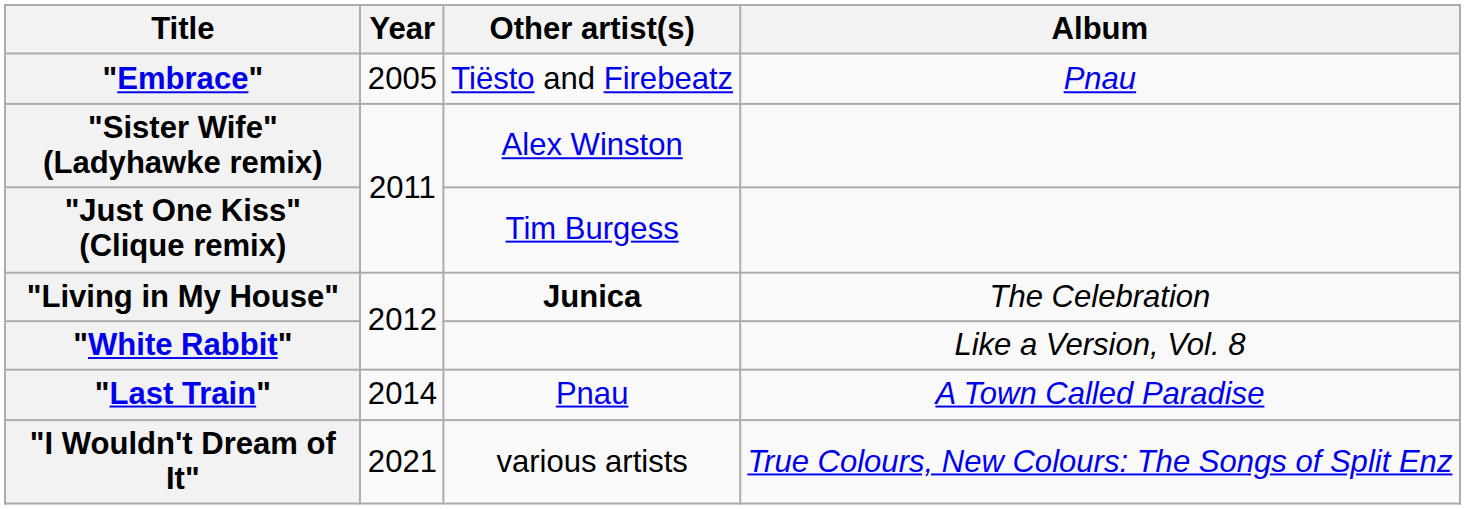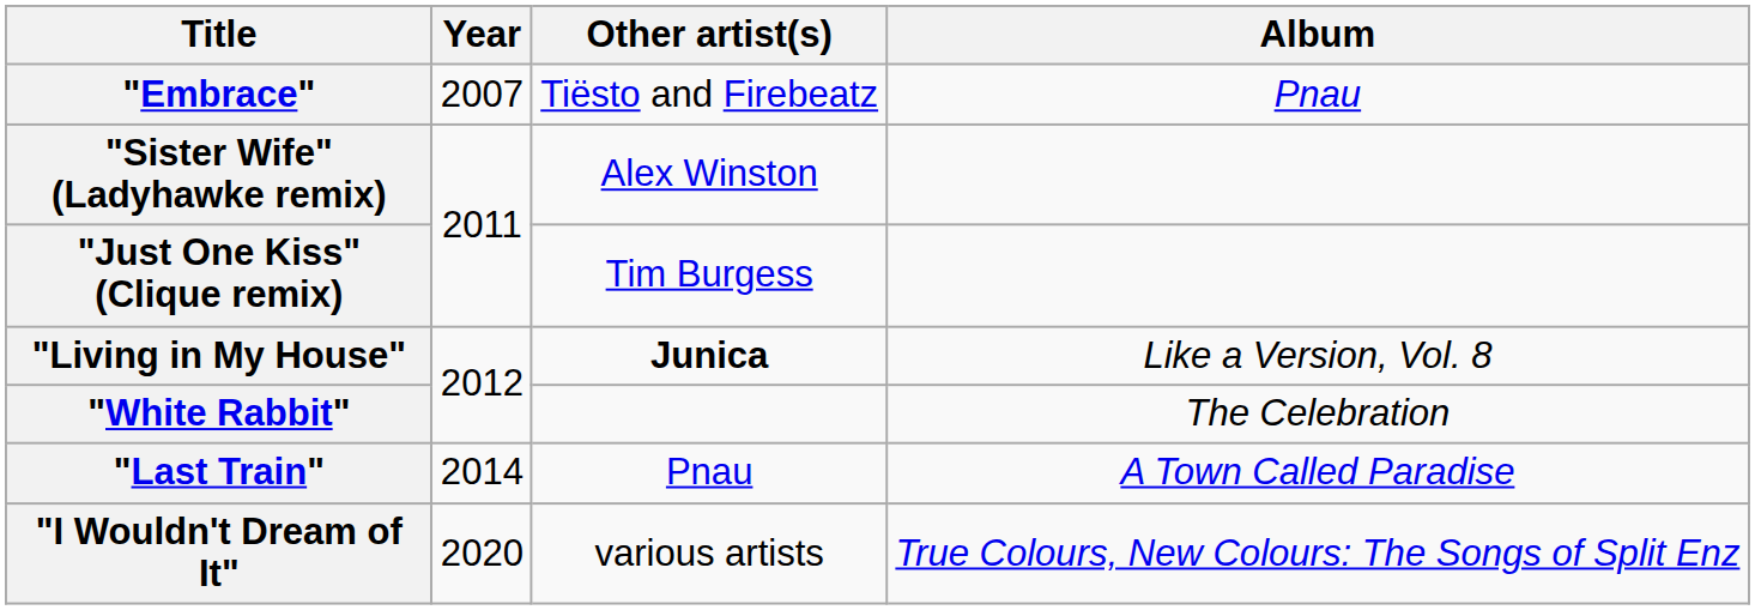 <table class="wikitable plainrowheaders" style="text-align:center;">
 <tr>
 <th scope="col" style="width:11em;">Title</th>
 <th scope="col">Year</th>
 <th scope="col">Other artist(s)</th>
 <th scope="col">Album</th>
 </tr>
 <tr>
 <th scope="row">"<a href='#'>Embrace</a>"</th>
-<td>2005</td>
+<td>2007</td>
 <td><a href='#'>Tiësto</a> and <a href='#'>Firebeatz</a></td>
 <td><em><a href='#'>Pnau</a></em></td>
 </tr>
 <tr>
 <th scope="row">"Sister Wife"<br><span>(Ladyhawke remix)</span></th>
 <td rowspan="2">2011</td>
 <td><a href='#'>Alex Winston</a></td>
 <td></td>
 </tr>
 <tr>
 <th scope="row">"Just One Kiss"<br><span>(Clique remix)</span></th>
 <td><a href='#'>Tim Burgess</a></td>
 <td></td>
 </tr>
 <tr>
 <th scope="row">"Living in My House"</th>
 <td rowspan="2">2012</td>
 <td><strong>Junica</strong></td>
-<td><em>The Celebration</em></td>
+<td><em>Like a Version, Vol. 8</em></td>
 </tr>
 <tr>
 <th scope="row">"<a href='#'>White Rabbit</a>"</th>
 <td></td>
-<td><em>Like a Version, Vol. 8</em></td>
+<td><em>The Celebration</em></td>
 </tr>
 <tr>
 <th scope="row">"<a href='#'>Last Train</a>"</th>
 <td rowspan="1">2014</td>
 <td><a href='#'>Pnau</a></td>
 <td><em><a href='#'>A Town Called Paradise</a></em></td>
 </tr>
 <tr>
 <th scope="row">"I Wouldn't Dream of It"</th>
-<td>2021</td>
+<td>2020</td>
 <td>various artists</td>
 <td><em><a href='#'>True Colours, New Colours: The Songs of Split Enz</a></em></td>
 </tr>
 </table>
